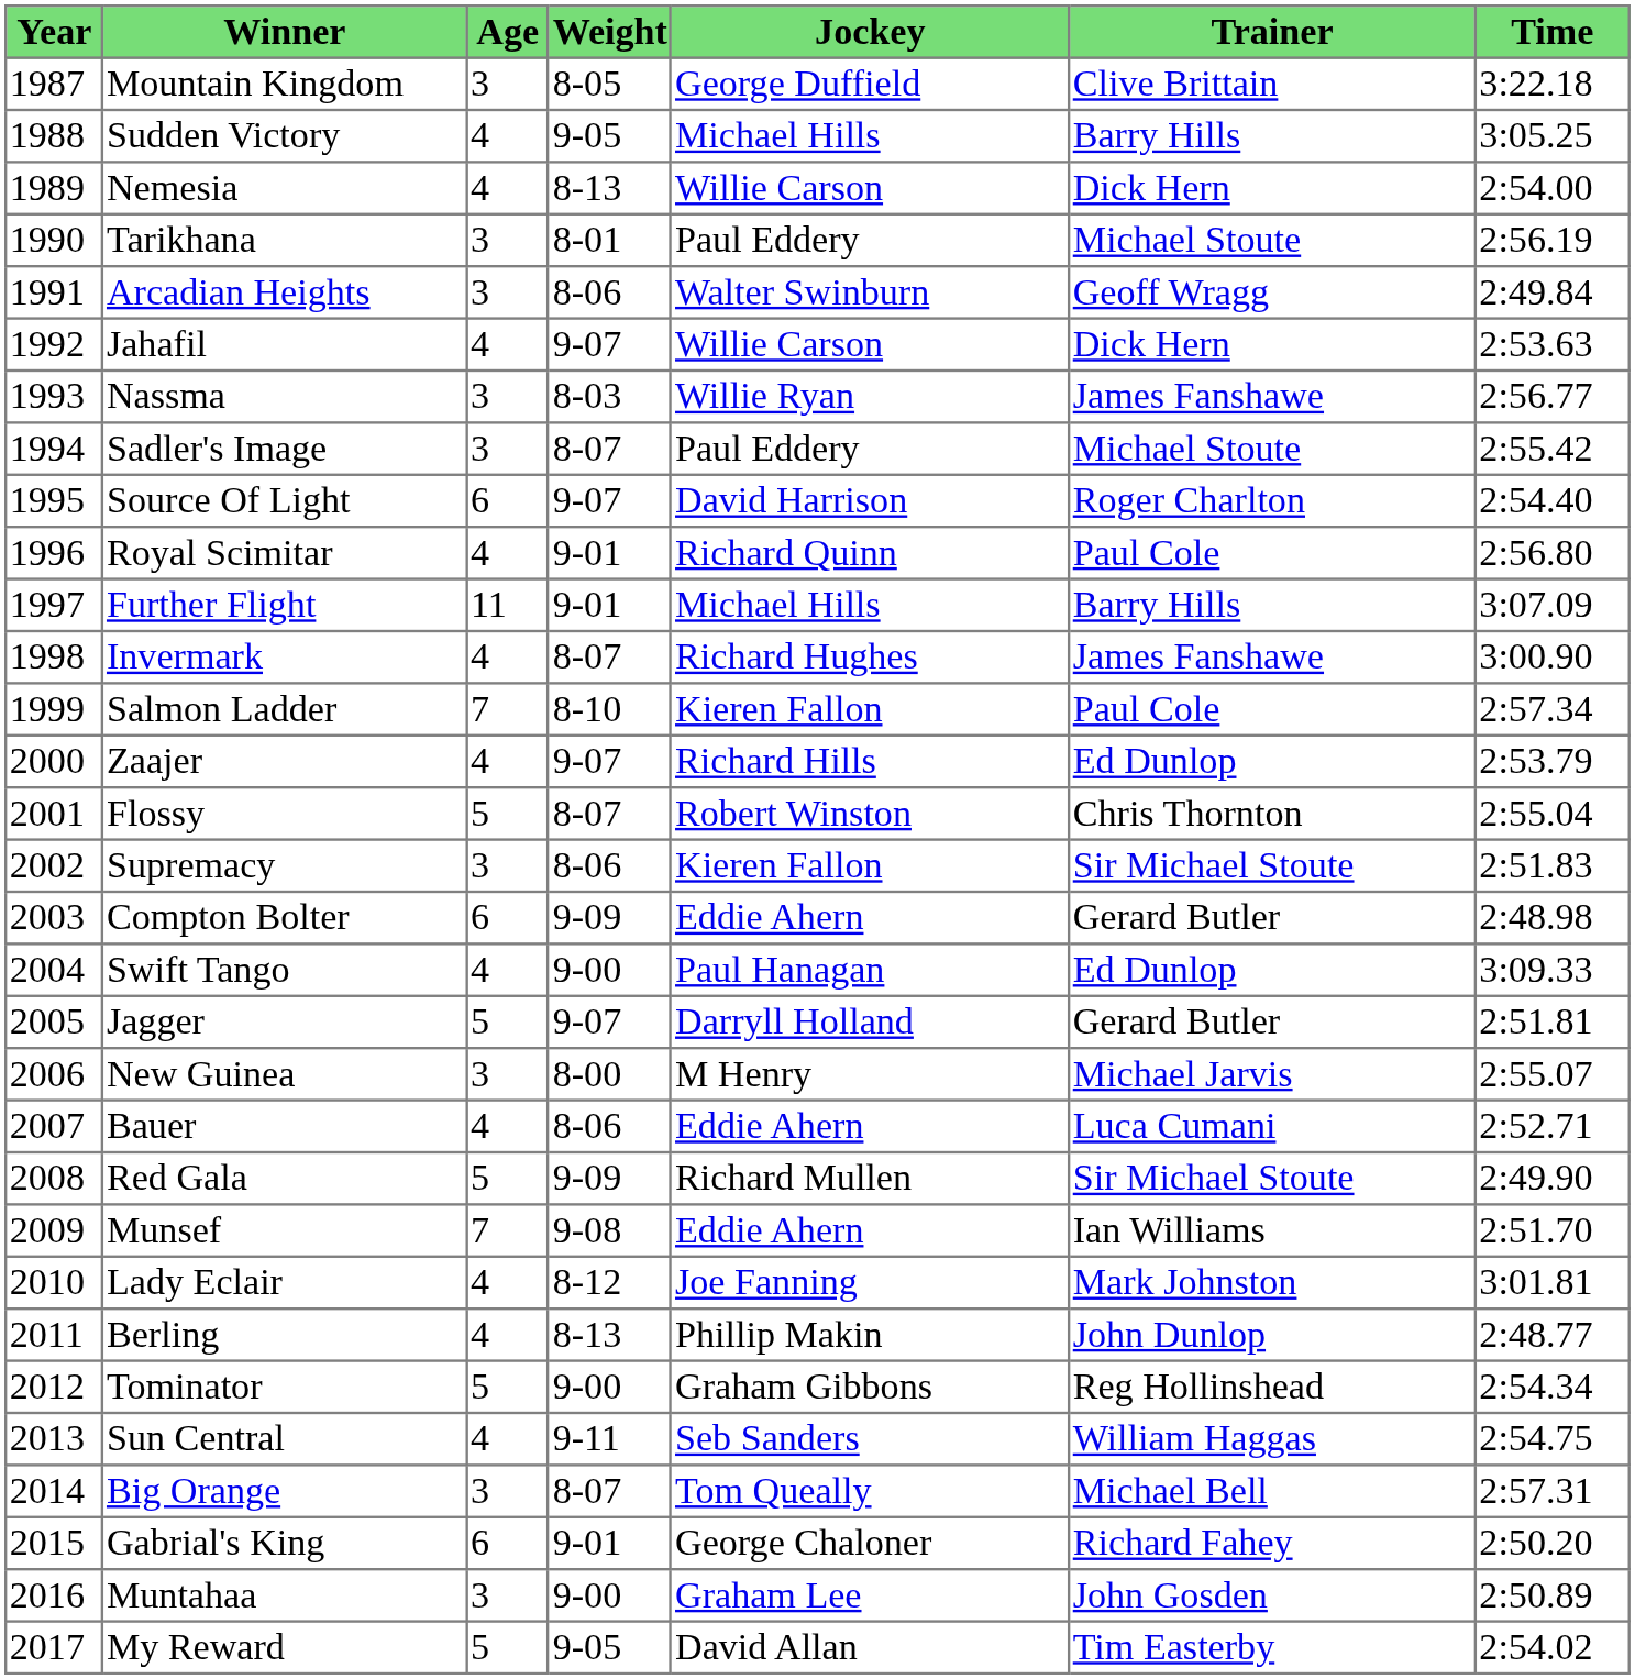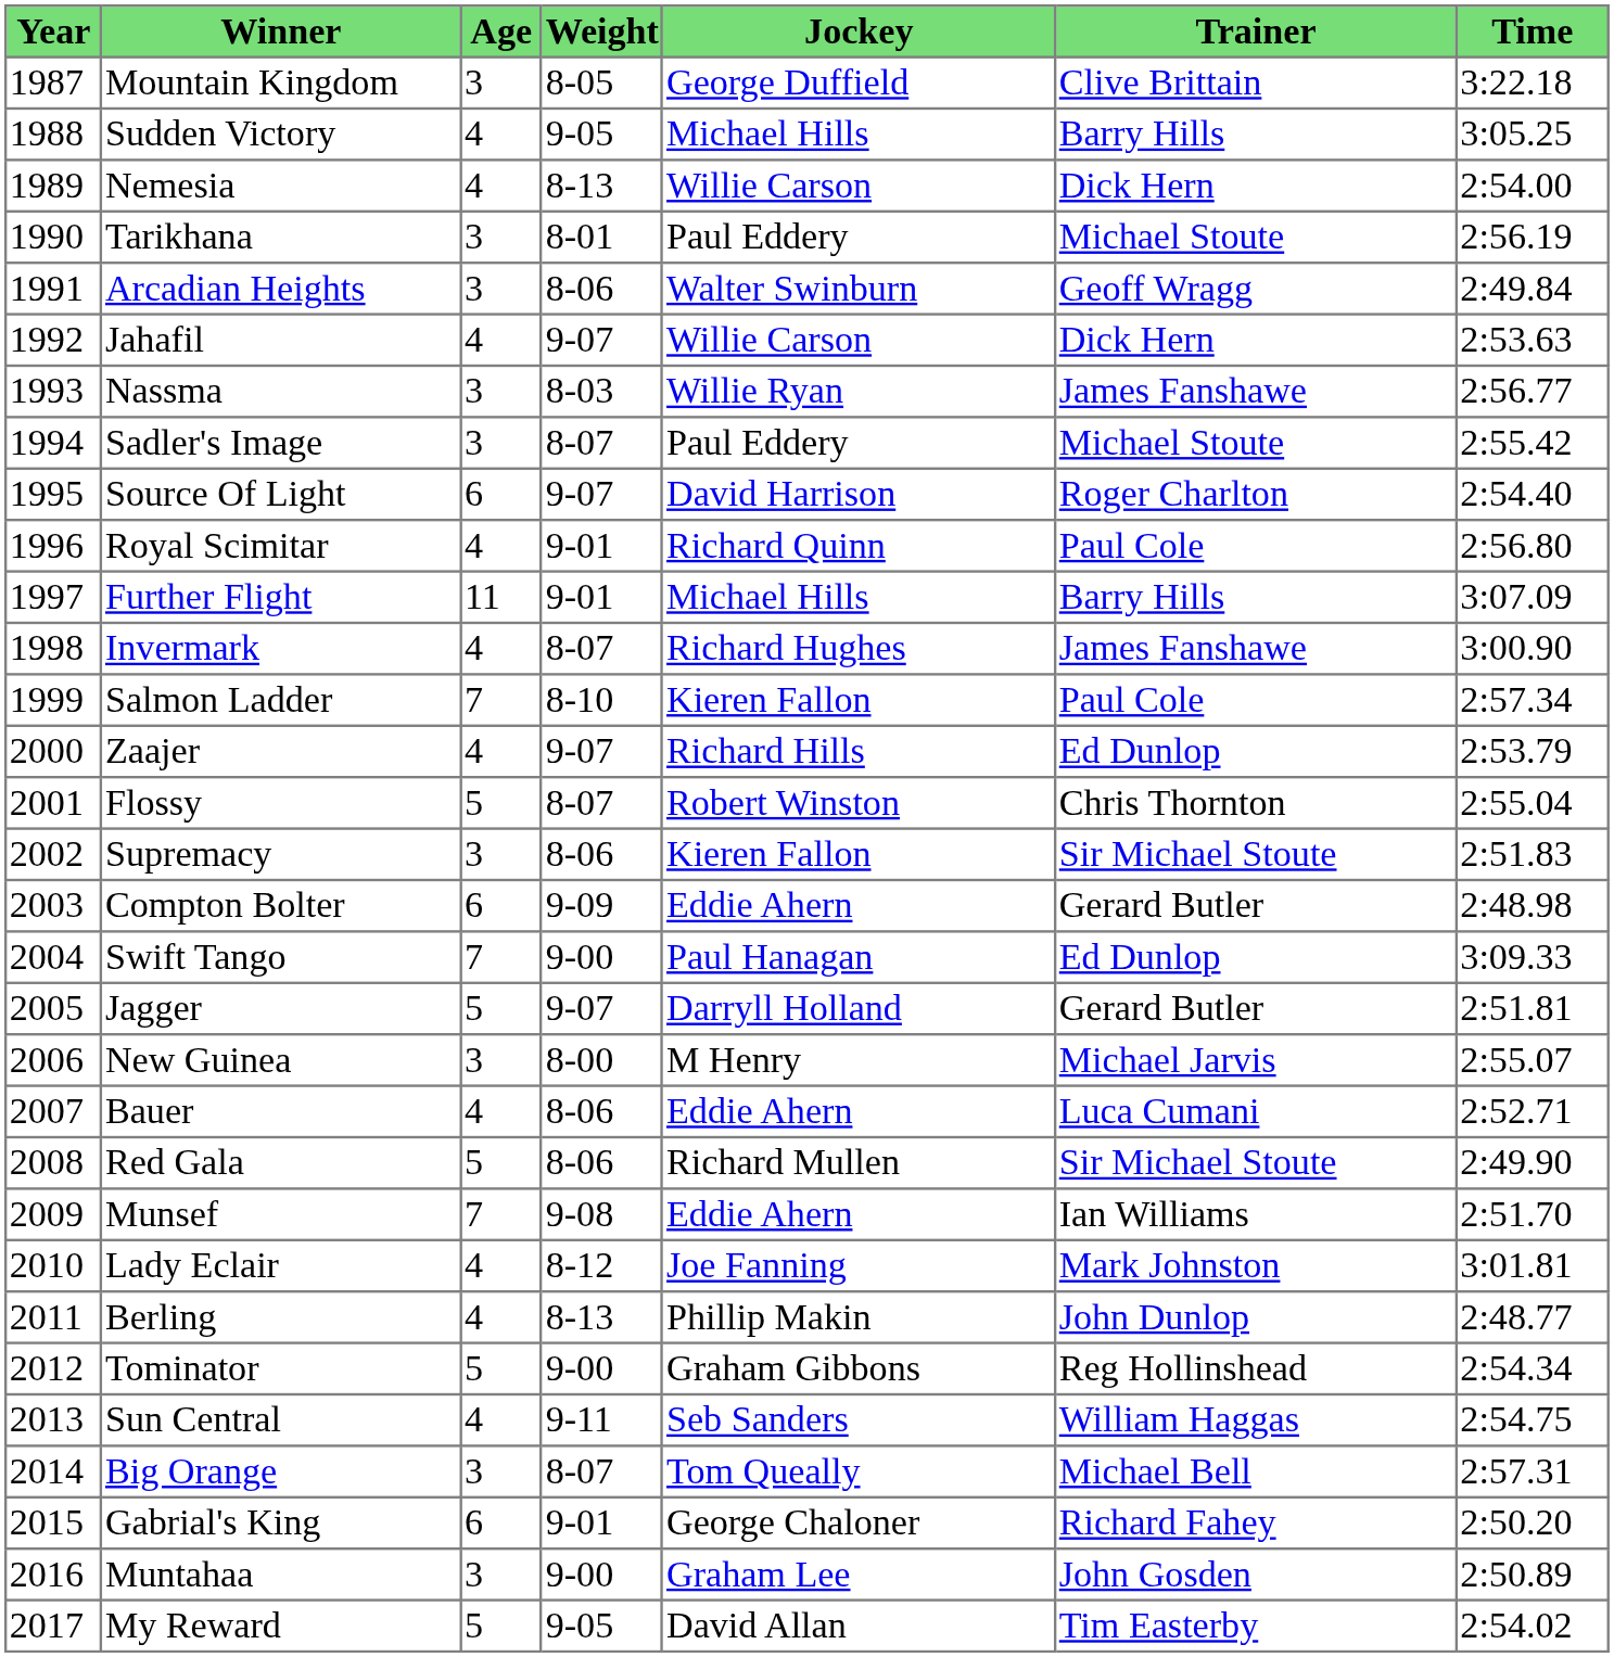 <table class = "sortable" | border="1" style="border-collapse: collapse; font-size:90%">
 <tr bgcolor="#77dd77" align="center">
 <th style="width:36px"><strong>Year</strong></th>
 <th style="width:160px"><strong>Winner</strong></th>
 <th style="width:30px"><strong>Age</strong></th>
 <th style="width:40px"><strong>Weight</strong></th>
 <th style="width:180px"><strong>Jockey</strong></th>
 <th style="width:180px"><strong>Trainer</strong></th>
 <th style="width:60px"><strong>Time</strong></th>
 </tr>
 <tr>
 <td>1987</td>
 <td>Mountain Kingdom</td>
 <td>3</td>
 <td>8-05</td>
 <td><a href='#'>George Duffield</a></td>
 <td><a href='#'>Clive Brittain</a></td>
 <td>3:22.18</td>
 </tr>
 <tr>
 <td>1988</td>
 <td>Sudden Victory</td>
 <td>4</td>
 <td>9-05</td>
 <td><a href='#'>Michael Hills</a></td>
 <td><a href='#'>Barry Hills</a></td>
 <td>3:05.25</td>
 </tr>
 <tr>
 <td>1989</td>
 <td>Nemesia</td>
 <td>4</td>
 <td>8-13</td>
 <td><a href='#'>Willie Carson</a></td>
 <td><a href='#'>Dick Hern</a></td>
 <td>2:54.00</td>
 </tr>
 <tr>
 <td>1990</td>
 <td>Tarikhana</td>
 <td>3</td>
 <td>8-01</td>
 <td>Paul Eddery</td>
 <td><a href='#'>Michael Stoute</a></td>
 <td>2:56.19</td>
 </tr>
 <tr>
 <td>1991</td>
 <td><a href='#'>Arcadian Heights</a></td>
 <td>3</td>
 <td>8-06</td>
 <td><a href='#'>Walter Swinburn</a></td>
 <td><a href='#'>Geoff Wragg</a></td>
 <td>2:49.84</td>
 </tr>
 <tr>
 <td>1992</td>
 <td>Jahafil</td>
 <td>4</td>
 <td>9-07</td>
 <td><a href='#'>Willie Carson</a></td>
 <td><a href='#'>Dick Hern</a></td>
 <td>2:53.63</td>
 </tr>
 <tr>
 <td>1993</td>
 <td>Nassma</td>
 <td>3</td>
 <td>8-03</td>
 <td><a href='#'>Willie Ryan</a></td>
 <td><a href='#'>James Fanshawe</a></td>
 <td>2:56.77</td>
 </tr>
 <tr>
 <td>1994</td>
 <td>Sadler's Image</td>
 <td>3</td>
 <td>8-07</td>
 <td>Paul Eddery</td>
 <td><a href='#'>Michael Stoute</a></td>
 <td>2:55.42</td>
 </tr>
 <tr>
 <td>1995</td>
 <td>Source Of Light</td>
 <td>6</td>
 <td>9-07</td>
 <td><a href='#'>David Harrison</a></td>
 <td><a href='#'>Roger Charlton</a></td>
 <td>2:54.40</td>
 </tr>
 <tr>
 <td>1996</td>
 <td>Royal Scimitar</td>
 <td>4</td>
 <td>9-01</td>
 <td><a href='#'>Richard Quinn</a></td>
 <td><a href='#'>Paul Cole</a></td>
 <td>2:56.80</td>
 </tr>
 <tr>
 <td>1997</td>
 <td><a href='#'>Further Flight</a></td>
 <td>11</td>
 <td>9-01</td>
 <td><a href='#'>Michael Hills</a></td>
 <td><a href='#'>Barry Hills</a></td>
 <td>3:07.09</td>
 </tr>
 <tr>
 <td>1998</td>
 <td><a href='#'>Invermark</a></td>
 <td>4</td>
 <td>8-07</td>
 <td><a href='#'>Richard Hughes</a></td>
 <td><a href='#'>James Fanshawe</a></td>
 <td>3:00.90</td>
 </tr>
 <tr>
 <td>1999</td>
 <td>Salmon Ladder</td>
 <td>7</td>
 <td>8-10</td>
 <td><a href='#'>Kieren Fallon</a></td>
 <td><a href='#'>Paul Cole</a></td>
 <td>2:57.34</td>
 </tr>
 <tr>
 <td>2000</td>
 <td>Zaajer</td>
 <td>4</td>
 <td>9-07</td>
 <td><a href='#'>Richard Hills</a></td>
 <td><a href='#'>Ed Dunlop</a></td>
 <td>2:53.79</td>
 </tr>
 <tr>
 <td>2001</td>
 <td>Flossy</td>
 <td>5</td>
 <td>8-07</td>
 <td><a href='#'>Robert Winston</a></td>
 <td>Chris Thornton</td>
 <td>2:55.04</td>
 </tr>
 <tr>
 <td>2002</td>
 <td>Supremacy</td>
 <td>3</td>
 <td>8-06</td>
 <td><a href='#'>Kieren Fallon</a></td>
 <td><a href='#'>Sir Michael Stoute</a></td>
 <td>2:51.83</td>
 </tr>
 <tr>
 <td>2003</td>
 <td>Compton Bolter</td>
 <td>6</td>
 <td>9-09</td>
 <td><a href='#'>Eddie Ahern</a></td>
 <td>Gerard Butler</td>
 <td>2:48.98</td>
 </tr>
 <tr>
 <td>2004</td>
 <td>Swift Tango</td>
-<td>4</td>
+<td>7</td>
 <td>9-00</td>
 <td><a href='#'>Paul Hanagan</a></td>
 <td><a href='#'>Ed Dunlop</a></td>
 <td>3:09.33</td>
 </tr>
 <tr>
 <td>2005</td>
 <td>Jagger</td>
 <td>5</td>
 <td>9-07</td>
 <td><a href='#'>Darryll Holland</a></td>
 <td>Gerard Butler</td>
 <td>2:51.81</td>
 </tr>
 <tr>
 <td>2006</td>
 <td>New Guinea</td>
 <td>3</td>
 <td>8-00</td>
 <td>M Henry</td>
 <td><a href='#'>Michael Jarvis</a></td>
 <td>2:55.07</td>
 </tr>
 <tr>
 <td>2007</td>
 <td>Bauer</td>
 <td>4</td>
 <td>8-06</td>
 <td><a href='#'>Eddie Ahern</a></td>
 <td><a href='#'>Luca Cumani</a></td>
 <td>2:52.71</td>
 </tr>
 <tr>
 <td>2008</td>
 <td>Red Gala</td>
 <td>5</td>
-<td>9-09</td>
+<td>8-06</td>
 <td>Richard Mullen</td>
 <td><a href='#'>Sir Michael Stoute</a></td>
 <td>2:49.90</td>
 </tr>
 <tr>
 <td>2009</td>
 <td>Munsef</td>
 <td>7</td>
 <td>9-08</td>
 <td><a href='#'>Eddie Ahern</a></td>
 <td>Ian Williams</td>
 <td>2:51.70</td>
 </tr>
 <tr>
 <td>2010</td>
 <td>Lady Eclair</td>
 <td>4</td>
 <td>8-12</td>
 <td><a href='#'>Joe Fanning</a></td>
 <td><a href='#'>Mark Johnston</a></td>
 <td>3:01.81</td>
 </tr>
 <tr>
 <td>2011</td>
 <td>Berling</td>
 <td>4</td>
 <td>8-13</td>
 <td>Phillip Makin</td>
 <td><a href='#'>John Dunlop</a></td>
 <td>2:48.77</td>
 </tr>
 <tr>
 <td>2012</td>
 <td>Tominator</td>
 <td>5</td>
 <td>9-00</td>
 <td>Graham Gibbons</td>
 <td>Reg Hollinshead</td>
 <td>2:54.34</td>
 </tr>
 <tr>
 <td>2013</td>
 <td>Sun Central</td>
 <td>4</td>
 <td>9-11</td>
 <td><a href='#'>Seb Sanders</a></td>
 <td><a href='#'>William Haggas</a></td>
 <td>2:54.75</td>
 </tr>
 <tr>
 <td>2014</td>
 <td><a href='#'>Big Orange</a></td>
 <td>3</td>
 <td>8-07</td>
 <td><a href='#'>Tom Queally</a></td>
 <td><a href='#'>Michael Bell</a></td>
 <td>2:57.31</td>
 </tr>
 <tr>
 <td>2015</td>
 <td>Gabrial's King</td>
 <td>6</td>
 <td>9-01</td>
 <td>George Chaloner</td>
 <td><a href='#'>Richard Fahey</a></td>
 <td>2:50.20</td>
 </tr>
 <tr>
 <td>2016</td>
 <td>Muntahaa</td>
 <td>3</td>
 <td>9-00</td>
 <td><a href='#'>Graham Lee</a></td>
 <td><a href='#'>John Gosden</a></td>
 <td>2:50.89</td>
 </tr>
 <tr>
 <td>2017</td>
 <td>My Reward</td>
 <td>5</td>
 <td>9-05</td>
 <td>David Allan</td>
 <td><a href='#'>Tim Easterby</a></td>
 <td>2:54.02</td>
 </tr>
 </table>
